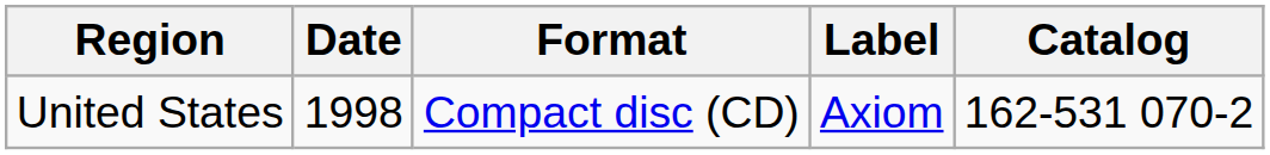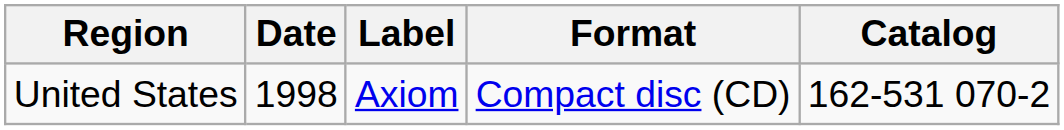 <table class="wikitable">
 <tr>
 <th>Region</th>
 <th>Date</th>
+<th>Label</th>
 <th>Format</th>
-<th>Label</th>
 <th>Catalog</th>
 </tr>
 <tr>
 <td>United States</td>
 <td>1998</td>
+<td><a href='#'>Axiom</a></td>
 <td><a href='#'>Compact disc</a> (CD)</td>
-<td><a href='#'>Axiom</a></td>
 <td>162-531 070-2</td>
 </tr>
 </table>
